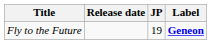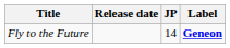 <table class="wikitable">
 <tr>
 <th>Title</th>
 <th>Release date</th>
 <th>JP<br></th>
 <th>Label</th>
 </tr>
 <tr>
 <td><em>Fly to the Future</em></td>
 <td></td>
-<td align="center">19</td>
+<td align="center">14</td>
 <td><strong><a href='#'>Geneon</a></strong></td>
 </tr>
 </table>
